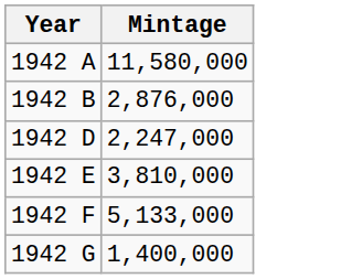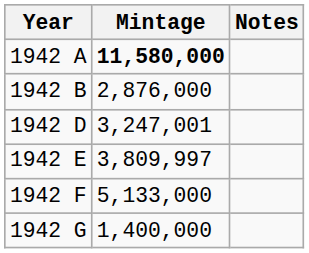 <table class="wikitable">
 <tr>
 <th scope="col">Year</th>
 <th scope="col">Mintage</th>
+<th scope="col">Notes</th>
 </tr>
 <tr>
 <td>1942 A</td>
-<td>11,580,000</td>
+<td><strong>11,580,000</strong></td>
+<td></td>
 </tr>
 <tr>
 <td>1942 B</td>
 <td>2,876,000</td>
+<td></td>
 </tr>
 <tr>
 <td>1942 D</td>
-<td>2,247,000</td>
+<td>3,247,001</td>
+<td></td>
 </tr>
 <tr>
 <td>1942 E</td>
-<td>3,810,000</td>
+<td>3,809,997</td>
+<td></td>
 </tr>
 <tr>
 <td>1942 F</td>
 <td>5,133,000</td>
+<td></td>
 </tr>
 <tr>
 <td>1942 G</td>
 <td>1,400,000</td>
+<td></td>
 </tr>
 </table>
